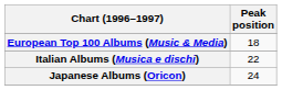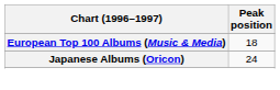 <table class="wikitable sortable plainrowheaders" style="text-align:center">
 <tr>
 <th scope="col">Chart (1996–1997)</th>
 <th scope="col">Peak<br>position</th>
 </tr>
 <tr>
 </tr>
 <tr>
 </tr>
 <tr>
 </tr>
 <tr>
 </tr>
 <tr>
 </tr>
 <tr>
 </tr>
 <tr>
 <th scope="row"><a href='#'>European Top 100 Albums</a> (<em><a href='#'>Music & Media</a></em>)</th>
 <td>18</td>
 </tr>
 <tr>
 </tr>
 <tr>
 </tr>
 <tr>
 </tr>
 <tr>
-<th scope="row">Italian Albums (<em><a href='#'>Musica e dischi</a></em>)</th>
-<td>22</td>
-</tr>
-<tr>
 <th scope="row">Japanese Albums (<a href='#'>Oricon</a>)</th>
 <td>24</td>
 </tr>
 <tr>
 </tr>
 <tr>
 </tr>
 <tr>
 </tr>
 <tr>
 </tr>
 <tr>
 </tr>
 <tr>
 </tr>
 <tr>
 </tr>
 <tr>
 </tr>
 <tr>
 </tr>
 </table>
